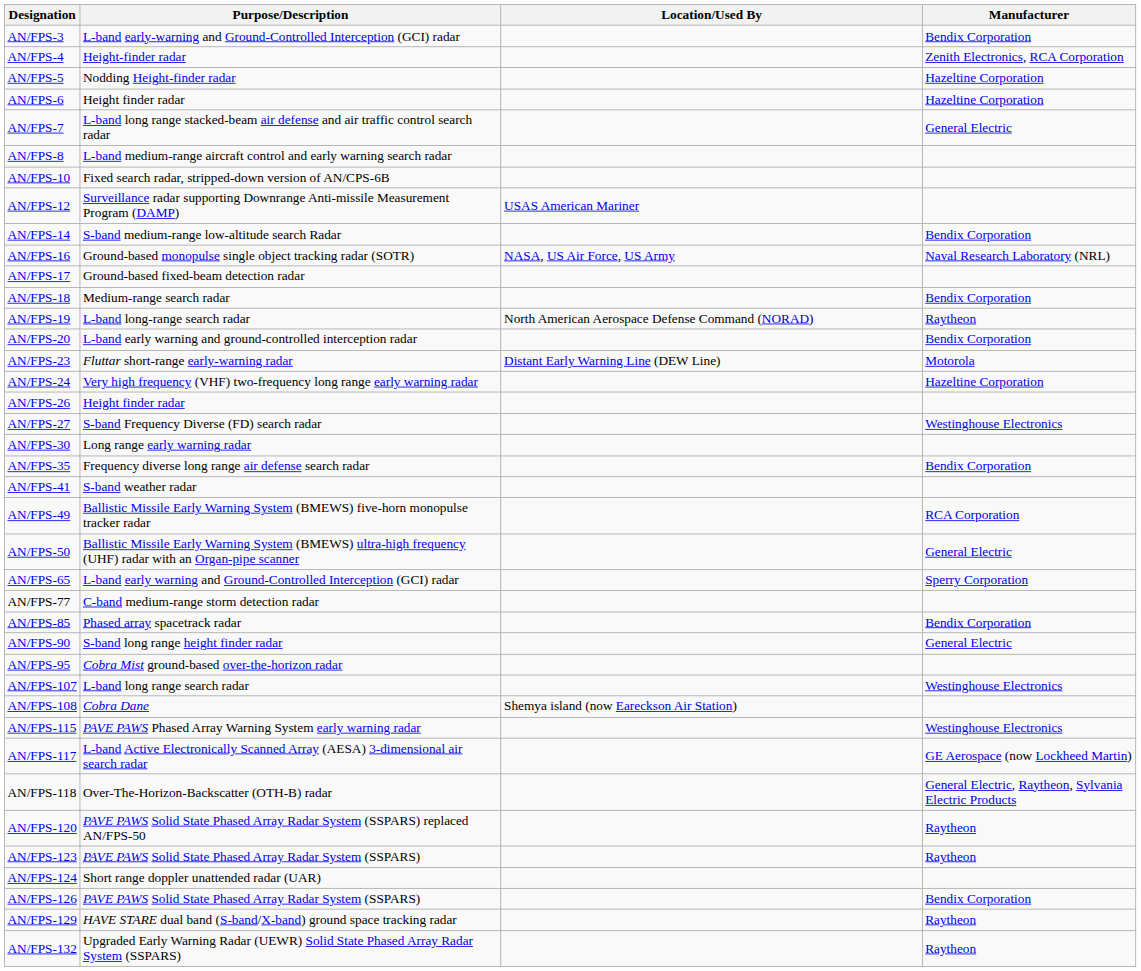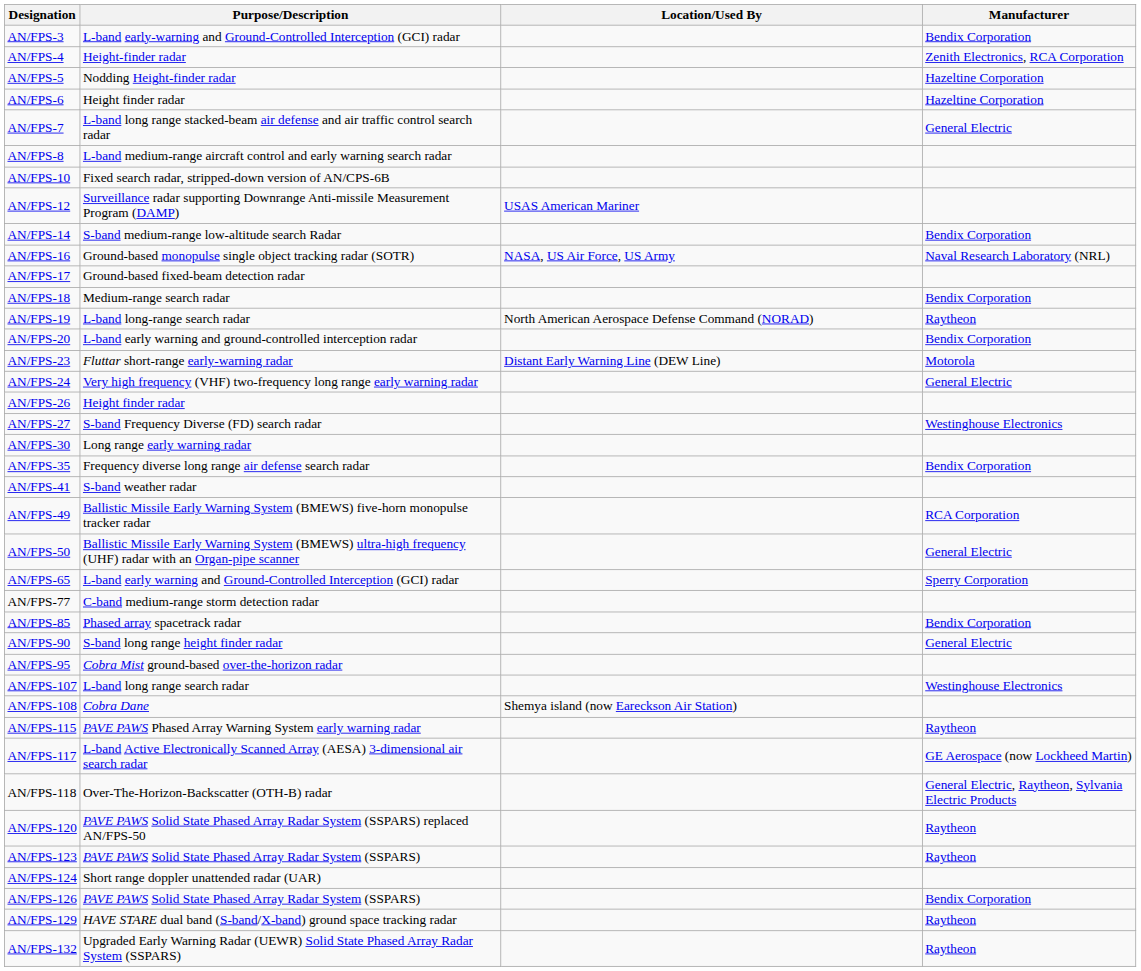 <table class="wikitable sortable">
 <tr>
 <th scope="col">Designation</th>
 <th scope="col" style="width: 500px;">Purpose/Description</th>
 <th scope="col" style="width: 500px;">Location/Used By</th>
 <th scope="col" style="width: 250px;">Manufacturer</th>
 </tr>
 <tr>
 <td><a href='#'>AN/FPS-3</a></td>
 <td><a href='#'>L-band</a> <a href='#'>early-warning</a> and <a href='#'>Ground-Controlled Interception</a> (GCI) radar</td>
 <td></td>
 <td><a href='#'>Bendix Corporation</a></td>
 </tr>
 <tr>
 <td><a href='#'>AN/FPS-4</a></td>
 <td><a href='#'>Height-finder radar</a></td>
 <td></td>
 <td><a href='#'>Zenith Electronics</a>, <a href='#'>RCA Corporation</a></td>
 </tr>
 <tr>
 <td><a href='#'>AN/FPS-5</a></td>
 <td>Nodding <a href='#'>Height-finder radar</a></td>
 <td></td>
 <td><a href='#'>Hazeltine Corporation</a></td>
 </tr>
 <tr>
 <td><a href='#'>AN/FPS-6</a></td>
 <td>Height finder radar</td>
 <td></td>
 <td><a href='#'>Hazeltine Corporation</a></td>
 </tr>
 <tr>
 <td><a href='#'>AN/FPS-7</a></td>
 <td><a href='#'>L-band</a> long range stacked-beam <a href='#'>air defense</a> and air traffic control search radar</td>
 <td></td>
 <td><a href='#'>General Electric</a></td>
 </tr>
 <tr>
 <td><a href='#'>AN/FPS-8</a></td>
 <td><a href='#'>L-band</a> medium-range  aircraft control and early warning search radar</td>
 <td></td>
 <td></td>
 </tr>
 <tr>
 <td><a href='#'>AN/FPS-10</a></td>
 <td>Fixed search radar, stripped-down version of AN/CPS-6B</td>
 <td></td>
 <td></td>
 </tr>
 <tr>
 <td><a href='#'>AN/FPS-12</a></td>
 <td><a href='#'>Surveillance</a> radar supporting Downrange Anti-missile Measurement Program (<a href='#'>DAMP</a>)</td>
 <td><a href='#'>USAS American Mariner</a></td>
 <td></td>
 </tr>
 <tr>
 <td><a href='#'>AN/FPS-14</a></td>
 <td><a href='#'>S-band</a> medium-range low-altitude search Radar</td>
 <td></td>
 <td><a href='#'>Bendix Corporation</a></td>
 </tr>
 <tr>
 <td><a href='#'>AN/FPS-16</a></td>
 <td>Ground-based <a href='#'>monopulse</a> single object tracking radar (SOTR)</td>
 <td><a href='#'>NASA</a>, <a href='#'>US Air Force</a>, <a href='#'>US Army</a></td>
 <td><a href='#'>Naval Research Laboratory</a> (NRL)</td>
 </tr>
 <tr>
 <td><a href='#'>AN/FPS-17</a></td>
 <td>Ground-based fixed-beam detection radar</td>
 <td></td>
 <td></td>
 </tr>
 <tr>
 <td><a href='#'>AN/FPS-18</a></td>
 <td>Medium-range search radar</td>
 <td></td>
 <td><a href='#'>Bendix Corporation</a></td>
 </tr>
 <tr>
 <td><a href='#'>AN/FPS-19</a></td>
 <td><a href='#'>L-band</a> long-range search radar</td>
 <td>North American Aerospace Defense Command (<a href='#'>NORAD</a>)</td>
 <td><a href='#'>Raytheon</a></td>
 </tr>
 <tr>
 <td><a href='#'>AN/FPS-20</a></td>
 <td><a href='#'>L-band</a> early warning and ground-controlled interception radar</td>
 <td></td>
 <td><a href='#'>Bendix Corporation</a></td>
 </tr>
 <tr>
 <td><a href='#'>AN/FPS-23</a></td>
 <td><em>Fluttar</em> short-range <a href='#'>early-warning radar</a></td>
 <td><a href='#'>Distant Early Warning Line</a> (DEW Line)</td>
 <td><a href='#'>Motorola</a></td>
 </tr>
 <tr>
 <td><a href='#'>AN/FPS-24</a></td>
 <td><a href='#'>Very high frequency</a> (VHF) two-frequency long range <a href='#'>early warning radar</a></td>
 <td></td>
-<td><a href='#'>Hazeltine Corporation</a></td>
+<td><a href='#'>General Electric</a></td>
 </tr>
 <tr>
 <td><a href='#'>AN/FPS-26</a></td>
 <td><a href='#'>Height finder radar</a></td>
 <td></td>
 <td></td>
 </tr>
 <tr>
 <td><a href='#'>AN/FPS-27</a></td>
 <td><a href='#'>S-band</a> Frequency Diverse (FD) search radar</td>
 <td></td>
 <td><a href='#'>Westinghouse Electronics</a></td>
 </tr>
 <tr>
 <td><a href='#'>AN/FPS-30</a></td>
 <td>Long range <a href='#'>early warning radar</a></td>
 <td></td>
 <td></td>
 </tr>
 <tr>
 <td><a href='#'>AN/FPS-35</a></td>
 <td>Frequency diverse long range <a href='#'>air defense</a> search radar</td>
 <td></td>
 <td><a href='#'>Bendix Corporation</a></td>
 </tr>
 <tr>
 <td><a href='#'>AN/FPS-41</a></td>
 <td><a href='#'>S-band</a> weather radar</td>
 <td></td>
 <td></td>
 </tr>
 <tr>
 <td><a href='#'>AN/FPS-49</a></td>
 <td><a href='#'>Ballistic Missile Early Warning System</a> (BMEWS) five-horn monopulse tracker radar</td>
 <td></td>
 <td><a href='#'>RCA Corporation</a></td>
 </tr>
 <tr>
 <td><a href='#'>AN/FPS-50</a></td>
 <td><a href='#'>Ballistic Missile Early Warning System</a> (BMEWS) <a href='#'>ultra-high frequency</a> (UHF) radar with an <a href='#'>Organ-pipe scanner</a></td>
 <td></td>
 <td><a href='#'>General Electric</a></td>
 </tr>
 <tr>
 <td><a href='#'>AN/FPS-65</a></td>
 <td><a href='#'>L-band</a> <a href='#'>early warning</a> and <a href='#'>Ground-Controlled Interception</a> (GCI) radar</td>
 <td></td>
 <td><a href='#'>Sperry Corporation</a></td>
 </tr>
 <tr>
 <td>AN/FPS-77</td>
 <td><a href='#'>C-band</a> medium-range storm detection radar</td>
 <td></td>
 <td></td>
 </tr>
 <tr>
 <td><a href='#'>AN/FPS-85</a></td>
 <td><a href='#'>Phased array</a> spacetrack radar</td>
 <td></td>
 <td><a href='#'>Bendix Corporation</a></td>
 </tr>
 <tr>
 <td><a href='#'>AN/FPS-90</a></td>
 <td><a href='#'>S-band</a> long range <a href='#'>height finder radar</a></td>
 <td></td>
 <td><a href='#'>General Electric</a></td>
 </tr>
 <tr>
 <td><a href='#'>AN/FPS-95</a></td>
 <td><em><a href='#'>Cobra Mist</a></em> ground-based <a href='#'>over-the-horizon radar</a></td>
 <td></td>
 <td></td>
 </tr>
 <tr>
 <td><a href='#'>AN/FPS-107</a></td>
 <td><a href='#'>L-band</a> long range search radar</td>
 <td></td>
 <td><a href='#'>Westinghouse Electronics</a></td>
 </tr>
 <tr>
 <td><a href='#'>AN/FPS-108</a></td>
 <td><em><a href='#'>Cobra Dane</a></em></td>
 <td>Shemya island (now <a href='#'>Eareckson Air Station</a>)</td>
 <td></td>
 </tr>
 <tr>
 <td><a href='#'>AN/FPS-115</a></td>
 <td><em><a href='#'>PAVE PAWS</a></em> Phased Array Warning System <a href='#'>early warning radar</a></td>
 <td></td>
-<td><a href='#'>Westinghouse Electronics</a></td>
+<td><a href='#'>Raytheon</a></td>
 </tr>
 <tr>
 <td><a href='#'>AN/FPS-117</a></td>
 <td><a href='#'>L-band</a> <a href='#'>Active Electronically Scanned Array</a> (AESA) <a href='#'>3-dimensional air search radar</a></td>
 <td></td>
 <td><a href='#'>GE Aerospace</a> (now <a href='#'>Lockheed Martin</a>)</td>
 </tr>
 <tr>
 <td>AN/FPS-118</td>
 <td>Over-The-Horizon-Backscatter (OTH-B) radar</td>
 <td></td>
 <td><a href='#'>General Electric</a>, <a href='#'>Raytheon</a>, <a href='#'>Sylvania Electric Products</a></td>
 </tr>
 <tr>
 <td><a href='#'>AN/FPS-120</a></td>
 <td><em><a href='#'>PAVE PAWS</a></em> <a href='#'>Solid State Phased Array Radar System</a> (SSPARS) replaced AN/FPS-50</td>
 <td></td>
 <td><a href='#'>Raytheon</a></td>
 </tr>
 <tr>
 <td><a href='#'>AN/FPS-123</a></td>
 <td><em><a href='#'>PAVE PAWS</a></em> <a href='#'>Solid State Phased Array Radar System</a> (SSPARS)</td>
 <td></td>
 <td><a href='#'>Raytheon</a></td>
 </tr>
 <tr>
 <td><a href='#'>AN/FPS-124</a></td>
 <td>Short range doppler unattended radar (UAR)</td>
 <td></td>
 <td></td>
 </tr>
 <tr>
 <td><a href='#'>AN/FPS-126</a></td>
 <td><em><a href='#'>PAVE PAWS</a></em> <a href='#'>Solid State Phased Array Radar System</a> (SSPARS)</td>
 <td></td>
 <td><a href='#'>Bendix Corporation</a></td>
 </tr>
 <tr>
 <td><a href='#'>AN/FPS-129</a></td>
 <td><em>HAVE STARE</em> dual band (<a href='#'>S-band</a>/<a href='#'>X-band</a>) ground space tracking radar</td>
 <td></td>
 <td><a href='#'>Raytheon</a></td>
 </tr>
 <tr>
 <td><a href='#'>AN/FPS-132</a></td>
 <td>Upgraded Early Warning Radar (UEWR) <a href='#'>Solid State Phased Array Radar System</a> (SSPARS)</td>
 <td></td>
 <td><a href='#'>Raytheon</a></td>
 </tr>
 </table>
